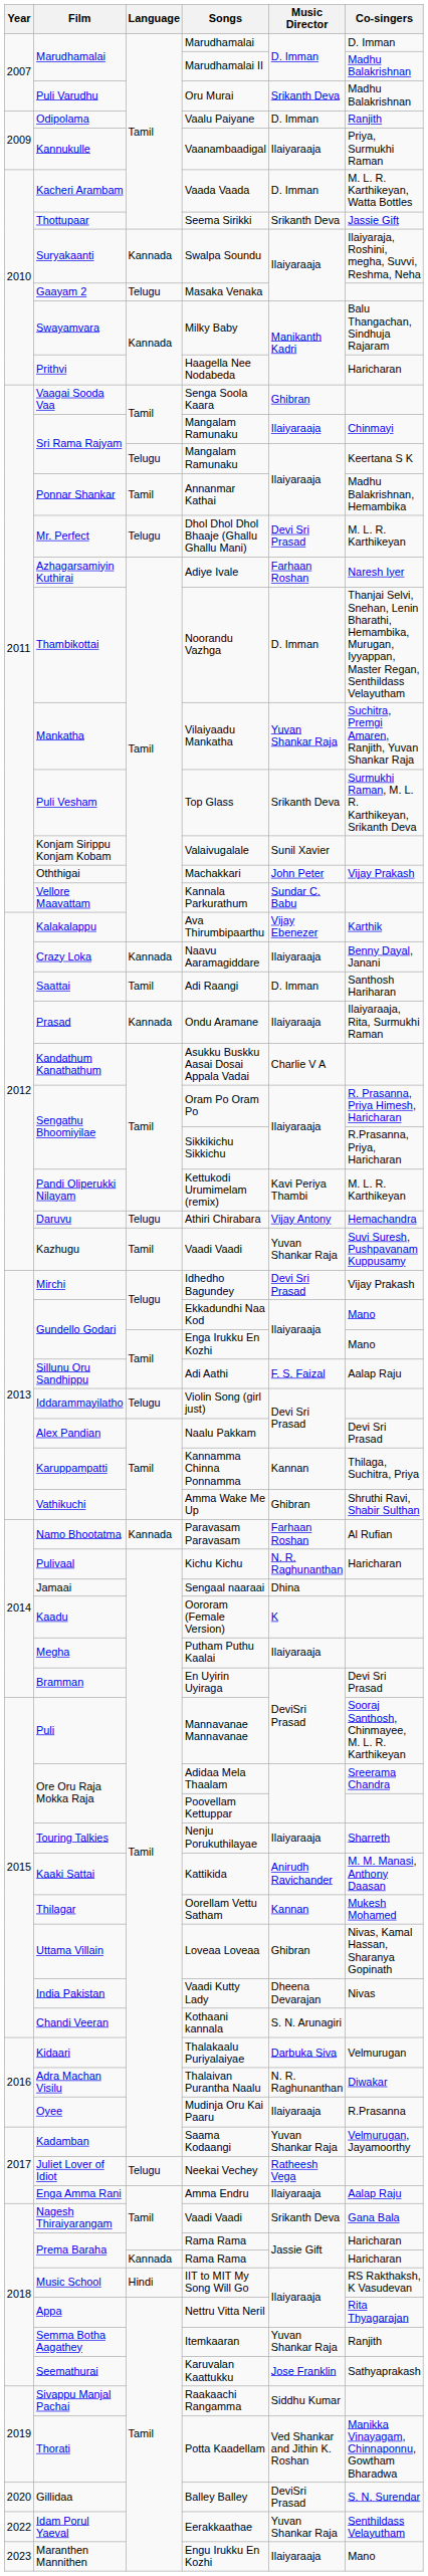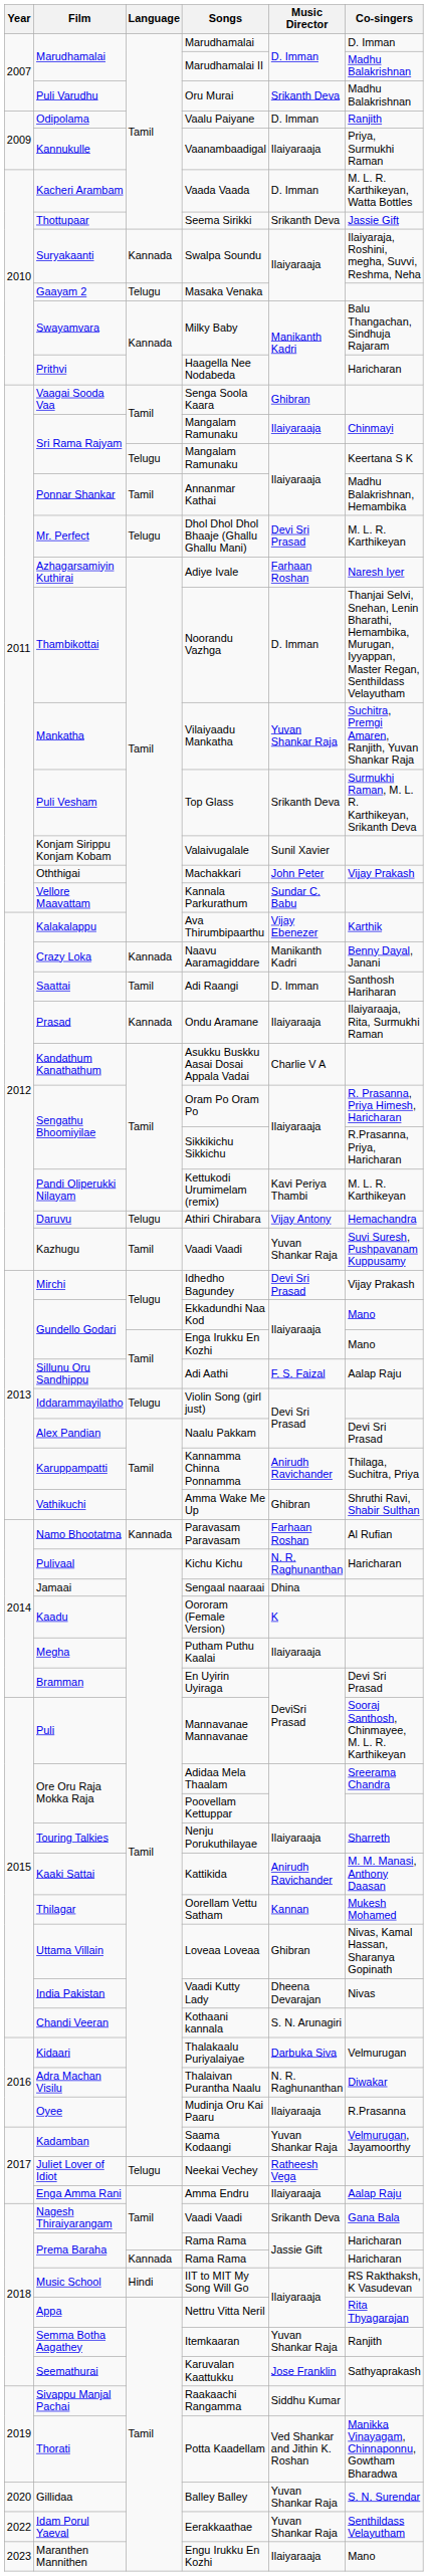 <table class="wikitable">
 <tr>
 <th>Year</th>
 <th>Film</th>
 <th>Language</th>
 <th>Songs</th>
 <th>Music Director</th>
 <th>Co-singers</th>
 </tr>
 <tr>
 <td rowspan="3">2007</td>
 <td rowspan="2"><a href='#'>Marudhamalai</a></td>
 <td rowspan="7">Tamil</td>
 <td>Marudhamalai</td>
 <td rowspan="2"><a href='#'>D. Imman</a></td>
 <td>D. Imman</td>
 </tr>
 <tr>
 <td>Marudhamalai II</td>
 <td><a href='#'>Madhu Balakrishnan</a></td>
 </tr>
 <tr>
 <td><a href='#'>Puli Varudhu</a></td>
 <td>Oru Murai</td>
 <td><a href='#'>Srikanth Deva</a></td>
 <td>Madhu Balakrishnan</td>
 </tr>
 <tr>
 <td rowspan="2">2009</td>
 <td><a href='#'>Odipolama</a></td>
 <td>Vaalu Paiyane</td>
 <td>D. Imman</td>
 <td><a href='#'>Ranjith</a></td>
 </tr>
 <tr>
 <td><a href='#'>Kannukulle</a></td>
 <td>Vaanambaadigal</td>
 <td>Ilaiyaraaja</td>
 <td>Priya, Surmukhi Raman</td>
 </tr>
 <tr>
 <td rowspan="6">2010</td>
 <td><a href='#'>Kacheri Arambam</a></td>
 <td>Vaada Vaada</td>
 <td>D. Imman</td>
 <td>M. L. R. Karthikeyan, Watta  Bottles</td>
 </tr>
 <tr>
 <td><a href='#'>Thottupaar</a></td>
 <td>Seema Sirikki</td>
 <td>Srikanth Deva</td>
 <td><a href='#'>Jassie Gift</a></td>
 </tr>
 <tr>
 <td><a href='#'>Suryakaanti</a></td>
 <td>Kannada</td>
 <td>Swalpa Soundu</td>
 <td rowspan="2">Ilaiyaraaja</td>
 <td>Ilaiyaraja,  Roshini, megha, Suvvi, Reshma, Neha</td>
 </tr>
 <tr>
 <td><a href='#'>Gaayam 2</a></td>
 <td>Telugu</td>
 <td>Masaka Venaka</td>
 <td></td>
 </tr>
 <tr>
 <td><a href='#'>Swayamvara</a></td>
 <td rowspan="2">Kannada</td>
 <td>Milky Baby</td>
 <td rowspan="2"><a href='#'>Manikanth Kadri</a></td>
 <td>Balu Thangachan, Sindhuja Rajaram</td>
 </tr>
 <tr>
 <td><a href='#'>Prithvi</a></td>
 <td>Haagella Nee Nodabeda</td>
 <td>Haricharan</td>
 </tr>
 <tr>
 <td rowspan="12">2011</td>
 <td><a href='#'>Vaagai Sooda Vaa</a></td>
 <td rowspan="2">Tamil</td>
 <td>Senga Soola Kaara</td>
 <td><a href='#'>Ghibran</a></td>
 <td></td>
 </tr>
 <tr>
 <td rowspan="2"><a href='#'>Sri Rama Rajyam</a></td>
 <td>Mangalam Ramunaku</td>
 <td><a href='#'>Ilaiyaraaja</a></td>
 <td><a href='#'>Chinmayi</a></td>
 </tr>
 <tr>
 <td>Telugu</td>
 <td>Mangalam Ramunaku</td>
 <td rowspan="2">Ilaiyaraaja</td>
 <td>Keertana S K</td>
 </tr>
 <tr>
 <td><a href='#'>Ponnar Shankar</a></td>
 <td>Tamil</td>
 <td>Annanmar Kathai</td>
 <td>Madhu Balakrishnan, Hemambika</td>
 </tr>
 <tr>
 <td><a href='#'>Mr. Perfect</a></td>
 <td>Telugu</td>
 <td>Dhol Dhol Dhol Bhaaje (Ghallu Ghallu Mani)</td>
 <td><a href='#'>Devi Sri Prasad</a></td>
 <td>M. L. R. Karthikeyan</td>
 </tr>
 <tr>
 <td><a href='#'>Azhagarsamiyin Kuthirai</a></td>
 <td rowspan="8">Tamil</td>
 <td>Adiye Ivale</td>
 <td><a href='#'>Farhaan Roshan</a></td>
 <td><a href='#'>Naresh Iyer</a></td>
 </tr>
 <tr>
 <td><a href='#'>Thambikottai</a></td>
 <td>Noorandu Vazhga</td>
 <td>D. Imman</td>
 <td>Thanjai Selvi, Snehan, Lenin Bharathi, Hemambika, Murugan, Iyyappan, Master Regan, Senthildass Velayutham</td>
 </tr>
 <tr>
 <td><a href='#'>Mankatha</a></td>
 <td>Vilaiyaadu Mankatha</td>
 <td><a href='#'>Yuvan Shankar Raja</a></td>
 <td><a href='#'>Suchitra</a>, <a href='#'>Premgi Amaren</a>, Ranjith, Yuvan Shankar Raja</td>
 </tr>
 <tr>
 <td><a href='#'>Puli Vesham</a></td>
 <td>Top Glass</td>
 <td>Srikanth Deva</td>
 <td><a href='#'>Surmukhi Raman</a>, M. L. R. Karthikeyan, Srikanth Deva</td>
 </tr>
 <tr>
 <td>Konjam Sirippu Konjam Kobam</td>
 <td>Valaivugalale</td>
 <td>Sunil Xavier</td>
 <td></td>
 </tr>
 <tr>
 <td>Oththigai</td>
 <td>Machakkari</td>
 <td><a href='#'>John Peter</a></td>
 <td><a href='#'>Vijay Prakash</a></td>
 </tr>
 <tr>
 <td><a href='#'>Vellore Maavattam</a></td>
 <td>Kannala Parkurathum</td>
 <td><a href='#'>Sundar C. Babu</a></td>
 <td></td>
 </tr>
 <tr>
 <td rowspan="10">2012</td>
 <td><a href='#'>Kalakalappu</a></td>
 <td>Ava Thirumbipaarthu</td>
 <td><a href='#'>Vijay Ebenezer</a></td>
 <td><a href='#'>Karthik</a></td>
 </tr>
 <tr>
 <td><a href='#'>Crazy Loka</a></td>
 <td>Kannada</td>
 <td>Naavu Aaramagiddare</td>
-<td>Ilaiyaraaja</td>
+<td>Manikanth Kadri</td>
 <td><a href='#'>Benny Dayal</a>, Janani</td>
 </tr>
 <tr>
 <td><a href='#'>Saattai</a></td>
 <td>Tamil</td>
 <td>Adi Raangi</td>
 <td>D. Imman</td>
 <td>Santhosh Hariharan</td>
 </tr>
 <tr>
 <td><a href='#'>Prasad</a></td>
 <td>Kannada</td>
 <td>Ondu Aramane</td>
 <td>Ilaiyaraaja</td>
 <td>Ilaiyaraaja, Rita, Surmukhi Raman</td>
 </tr>
 <tr>
 <td><a href='#'>Kandathum Kanathathum</a></td>
 <td rowspan="4">Tamil</td>
 <td>Asukku Buskku Aasai Dosai Appala Vadai</td>
 <td>Charlie V A</td>
 <td></td>
 </tr>
 <tr>
 <td rowspan="2"><a href='#'>Sengathu Bhoomiyilae</a></td>
 <td>Oram Po Oram Po</td>
 <td rowspan="2">Ilaiyaraaja</td>
 <td><a href='#'>R. Prasanna</a>, <a href='#'>Priya Himesh</a>, <a href='#'>Haricharan</a></td>
 </tr>
 <tr>
 <td>Sikkikichu Sikkichu</td>
 <td>R.Prasanna, Priya, Haricharan</td>
 </tr>
 <tr>
 <td><a href='#'>Pandi Oliperukki Nilayam</a></td>
 <td>Kettukodi Urumimelam (remix)</td>
 <td>Kavi Periya Thambi</td>
 <td>M. L. R. Karthikeyan</td>
 </tr>
 <tr>
 <td><a href='#'>Daruvu</a></td>
 <td>Telugu</td>
 <td>Athiri Chirabara</td>
 <td><a href='#'>Vijay Antony</a></td>
 <td><a href='#'>Hemachandra</a></td>
 </tr>
 <tr>
 <td Kazhugu (2012 film)>Kazhugu</td>
 <td>Tamil</td>
 <td>Vaadi Vaadi</td>
 <td>Yuvan Shankar Raja</td>
 <td><a href='#'>Suvi Suresh</a>, <a href='#'>Pushpavanam Kuppusamy</a></td>
 </tr>
 <tr>
 <td rowspan="8">2013</td>
 <td><a href='#'>Mirchi</a></td>
 <td rowspan="2">Telugu</td>
 <td>Idhedho Bagundey</td>
 <td><a href='#'>Devi Sri Prasad</a></td>
 <td>Vijay Prakash</td>
 </tr>
 <tr>
 <td rowspan="2"><a href='#'>Gundello Godari</a></td>
 <td>Ekkadundhi Naa Kod</td>
 <td rowspan="2">Ilaiyaraaja</td>
 <td><a href='#'>Mano</a></td>
 </tr>
 <tr>
 <td rowspan="2">Tamil</td>
 <td>Enga Irukku En Kozhi</td>
 <td>Mano</td>
 </tr>
 <tr>
 <td><a href='#'>Sillunu Oru Sandhippu</a></td>
 <td>Adi Aathi</td>
 <td><a href='#'>F. S. Faizal</a></td>
 <td>Aalap Raju</td>
 </tr>
 <tr>
 <td><a href='#'>Iddarammayilatho</a></td>
 <td>Telugu</td>
 <td>Violin Song (girl just)</td>
 <td rowspan="2">Devi Sri Prasad</td>
 <td></td>
 </tr>
 <tr>
 <td><a href='#'>Alex Pandian</a></td>
 <td rowspan="3">Tamil</td>
 <td>Naalu Pakkam</td>
 <td>Devi Sri Prasad</td>
 </tr>
 <tr>
 <td><a href='#'>Karuppampatti</a></td>
 <td>Kannamma Chinna Ponnamma</td>
-<td>Kannan</td>
+<td><a href='#'>Anirudh Ravichander</a></td>
 <td>Thilaga, Suchitra, Priya</td>
 </tr>
 <tr>
 <td><a href='#'>Vathikuchi</a></td>
 <td>Amma Wake Me Up</td>
 <td>Ghibran</td>
 <td>Shruthi Ravi,  <a href='#'>Shabir Sulthan</a></td>
 </tr>
 <tr>
 <td rowspan="6">2014</td>
 <td><a href='#'>Namo Bhootatma</a></td>
 <td>Kannada</td>
 <td>Paravasam Paravasam</td>
 <td><a href='#'>Farhaan Roshan</a></td>
 <td>Al Rufian</td>
 </tr>
 <tr>
 <td><a href='#'>Pulivaal</a></td>
 <td rowspan="18">Tamil</td>
 <td>Kichu Kichu</td>
 <td><a href='#'>N. R. Raghunanthan</a></td>
 <td>Haricharan</td>
 </tr>
 <tr>
 <td>Jamaai</td>
 <td>Sengaal naaraai</td>
 <td>Dhina</td>
 <td></td>
 </tr>
 <tr>
 <td><a href='#'>Kaadu</a></td>
 <td>Oororam (Female Version)</td>
 <td><a href='#'>K</a></td>
 <td></td>
 </tr>
 <tr>
 <td><a href='#'>Megha</a></td>
 <td>Putham Puthu Kaalai</td>
 <td>Ilaiyaraaja</td>
 <td></td>
 </tr>
 <tr>
 <td><a href='#'>Bramman</a></td>
 <td>En Uyirin Uyiraga</td>
 <td rowspan="2">DeviSri Prasad</td>
 <td>Devi Sri Prasad</td>
 </tr>
 <tr>
 <td rowspan="9">2015</td>
 <td><a href='#'>Puli</a></td>
 <td>Mannavanae Mannavanae</td>
 <td><a href='#'>Sooraj Santhosh</a>, Chinmayee, M. L. R. Karthikeyan</td>
 </tr>
 <tr>
 <td rowspan="2">Ore Oru Raja Mokka Raja</td>
 <td>Adidaa Mela Thaalam</td>
 <td rowspan="2"></td>
 <td><a href='#'>Sreerama Chandra</a></td>
 </tr>
 <tr>
 <td>Poovellam Kettuppar</td>
 <td></td>
 </tr>
 <tr>
 <td><a href='#'>Touring Talkies</a></td>
 <td>Nenju Porukuthilayae</td>
 <td>Ilaiyaraaja</td>
 <td><a href='#'>Sharreth</a></td>
 </tr>
 <tr>
 <td><a href='#'>Kaaki Sattai</a></td>
 <td>Kattikida</td>
 <td><a href='#'>Anirudh Ravichander</a></td>
 <td><a href='#'>M. M. Manasi</a>, <a href='#'>Anthony Daasan</a></td>
 </tr>
 <tr>
 <td><a href='#'>Thilagar</a></td>
 <td>Oorellam Vettu Satham</td>
 <td><a href='#'>Kannan</a></td>
 <td><a href='#'>Mukesh Mohamed</a></td>
 </tr>
 <tr>
 <td><a href='#'>Uttama Villain</a></td>
 <td>Loveaa Loveaa</td>
 <td>Ghibran</td>
 <td>Nivas, Kamal Hassan, Sharanya Gopinath</td>
 </tr>
 <tr>
 <td><a href='#'>India Pakistan</a></td>
 <td>Vaadi Kutty Lady</td>
 <td>Dheena Devarajan</td>
 <td>Nivas</td>
 </tr>
 <tr>
 <td><a href='#'>Chandi Veeran</a></td>
 <td>Kothaani kannala</td>
 <td>S. N. Arunagiri</td>
 <td></td>
 </tr>
 <tr>
 <td rowspan="3">2016</td>
 <td><a href='#'>Kidaari</a></td>
 <td>Thalakaalu Puriyalaiyae</td>
 <td><a href='#'>Darbuka Siva</a></td>
 <td>Velmurugan</td>
 </tr>
 <tr>
 <td><a href='#'>Adra Machan Visilu</a></td>
 <td>Thalaivan Purantha Naalu</td>
 <td>N. R. Raghunanthan</td>
 <td><a href='#'>Diwakar</a></td>
 </tr>
 <tr>
 <td><a href='#'>Oyee</a></td>
 <td>Mudinja Oru Kai Paaru</td>
 <td>Ilaiyaraaja</td>
 <td>R.Prasanna</td>
 </tr>
 <tr>
 <td rowspan="3">2017</td>
 <td><a href='#'>Kadamban</a></td>
 <td>Saama Kodaangi</td>
 <td>Yuvan Shankar Raja</td>
 <td><a href='#'>Velmurugan</a>, Jayamoorthy</td>
 </tr>
 <tr>
 <td><a href='#'>Juliet Lover of Idiot</a></td>
 <td>Telugu</td>
 <td>Neekai Vechey</td>
 <td><a href='#'>Ratheesh Vega</a></td>
 <td></td>
 </tr>
 <tr>
 <td><a href='#'>Enga Amma Rani</a></td>
 <td rowspan="3">Tamil</td>
 <td>Amma Endru</td>
 <td>Ilaiyaraaja</td>
 <td><a href='#'>Aalap Raju</a></td>
 </tr>
 <tr>
 <td rowspan="7">2018</td>
 <td><a href='#'>Nagesh Thiraiyarangam</a></td>
 <td>Vaadi Vaadi</td>
 <td>Srikanth Deva</td>
 <td><a href='#'>Gana Bala</a></td>
 </tr>
 <tr>
 <td rowspan="2"><a href='#'>Prema Baraha</a></td>
 <td>Rama Rama</td>
 <td rowspan="2">Jassie Gift</td>
 <td>Haricharan</td>
 </tr>
 <tr>
 <td>Kannada</td>
 <td>Rama Rama</td>
 <td>Haricharan</td>
 </tr>
 <tr>
 <td><a href='#'>Music School</a></td>
 <td>Hindi</td>
 <td>IIT to MIT My Song Will Go</td>
 <td rowspan="2">Ilaiyaraaja</td>
 <td>RS Rakthaksh, K Vasudevan</td>
 </tr>
 <tr>
 <td><a href='#'>Appa</a></td>
 <td rowspan="8">Tamil</td>
 <td>Nettru Vitta Neril</td>
 <td><a href='#'>Rita Thyagarajan</a></td>
 </tr>
 <tr>
 <td><a href='#'>Semma Botha Aagathey</a></td>
 <td>Itemkaaran</td>
 <td>Yuvan Shankar Raja</td>
 <td>Ranjith</td>
 </tr>
 <tr>
 <td><a href='#'>Seemathurai</a></td>
 <td>Karuvalan Kaattukku</td>
 <td><a href='#'>Jose Franklin</a></td>
 <td>Sathyaprakash</td>
 </tr>
 <tr>
 <td rowspan="2">2019</td>
 <td><a href='#'>Sivappu Manjal Pachai</a></td>
 <td>Raakaachi Rangamma</td>
 <td>Siddhu Kumar</td>
 <td></td>
 </tr>
 <tr>
 <td><a href='#'>Thorati</a></td>
 <td>Potta Kaadellam</td>
 <td>Ved Shankar and Jithin K. Roshan</td>
 <td><a href='#'>Manikka Vinayagam</a>, <a href='#'>Chinnaponnu</a>, Gowtham Bharadwa</td>
 </tr>
 <tr>
 <td>2020</td>
 <td>Gillidaa</td>
 <td>Balley Balley</td>
-<td>DeviSri Prasad</td>
+<td>Yuvan Shankar Raja</td>
 <td><a href='#'>S. N. Surendar</a></td>
 </tr>
 <tr>
 <td>2022</td>
 <td><a href='#'>Idam Porul Yaeval </a></td>
 <td>Eerakkaathae</td>
 <td>Yuvan Shankar Raja</td>
 <td><a href='#'>Senthildass Velayutham</a></td>
 </tr>
 <tr>
 <td>2023</td>
 <td>Maranthen Mannithen</td>
 <td>Engu Irukku En Kozhi</td>
 <td>Ilaiyaraaja</td>
 <td>Mano</td>
 </tr>
 </table>
